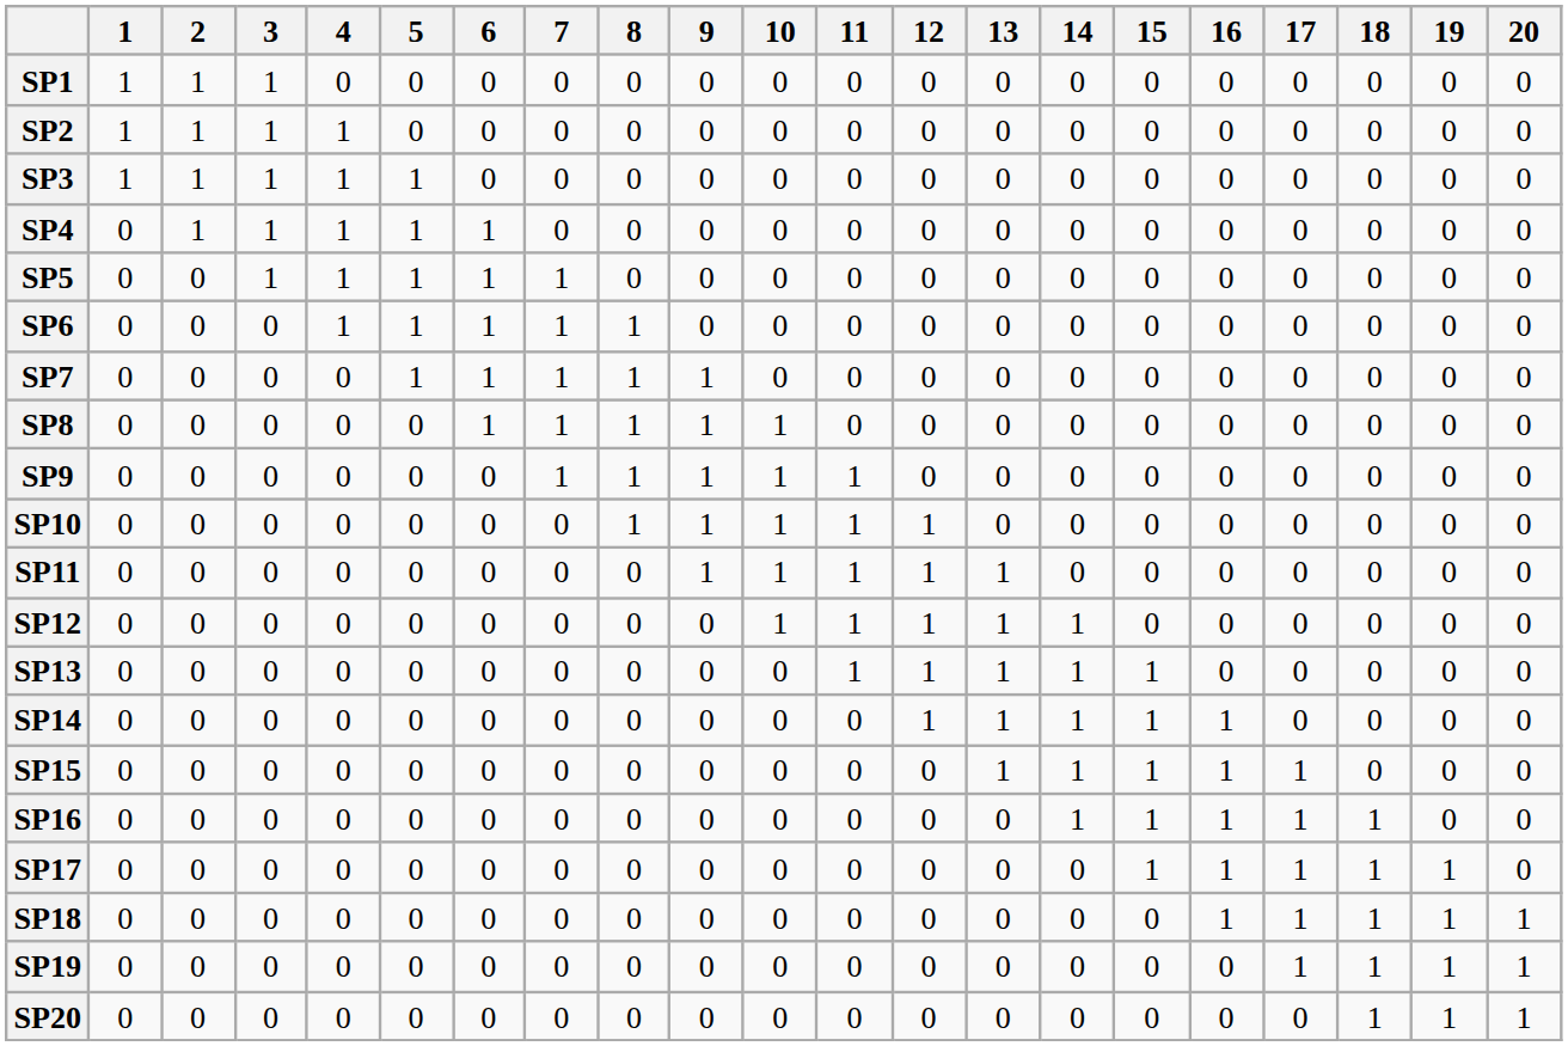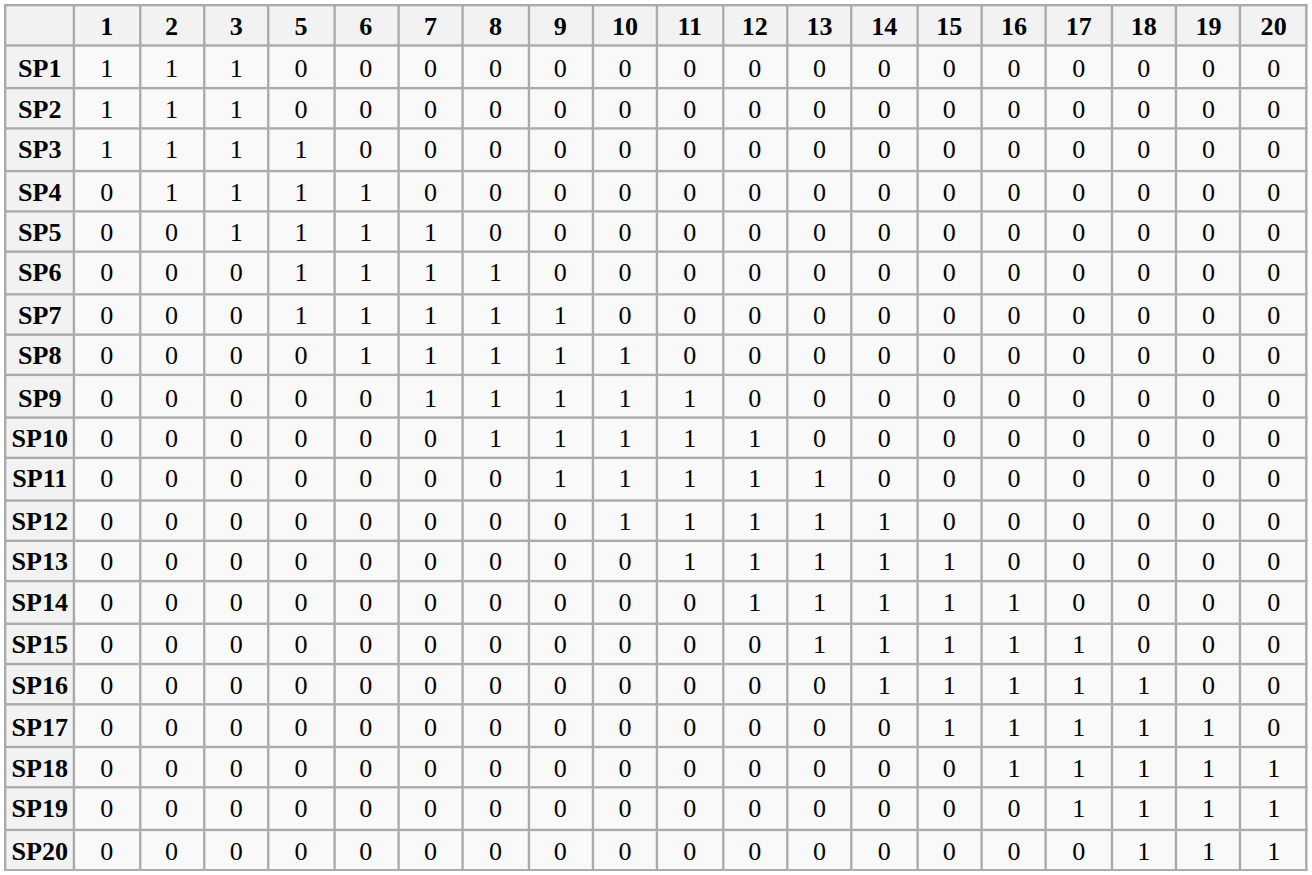 <table class="wikitable" style="text-align:center; font-size:11px; width:550px">
 <tr>
 <th></th>
 <th>1</th>
 <th>2</th>
 <th>3</th>
-<th>4</th>
 <th>5</th>
 <th>6</th>
 <th>7</th>
 <th>8</th>
 <th>9</th>
 <th>10</th>
 <th>11</th>
 <th>12</th>
 <th>13</th>
 <th>14</th>
 <th>15</th>
 <th>16</th>
 <th>17</th>
 <th>18</th>
 <th>19</th>
 <th>20</th>
 </tr>
 <tr>
 <th>SP1</th>
 <td width="5%">1</td>
 <td width="5%">1</td>
 <td width="5%">1</td>
 <td width="5%">0</td>
 <td width="5%">0</td>
 <td width="5%">0</td>
 <td width="5%">0</td>
 <td width="5%">0</td>
 <td width="5%">0</td>
 <td width="5%">0</td>
 <td width="5%">0</td>
 <td width="5%">0</td>
 <td width="5%">0</td>
 <td width="5%">0</td>
 <td width="5%">0</td>
 <td width="5%">0</td>
 <td width="5%">0</td>
 <td width="5%">0</td>
 <td width="5%">0</td>
-<td width="5%">0</td>
 </tr>
 <tr>
 <th>SP2</th>
-<td>1</td>
 <td>1</td>
 <td>1</td>
 <td>1</td>
 <td>0</td>
 <td>0</td>
 <td>0</td>
 <td>0</td>
 <td>0</td>
 <td>0</td>
 <td>0</td>
 <td>0</td>
 <td>0</td>
 <td>0</td>
 <td>0</td>
 <td>0</td>
 <td>0</td>
 <td>0</td>
 <td>0</td>
 <td>0</td>
 </tr>
 <tr>
 <th>SP3</th>
-<td>1</td>
 <td>1</td>
 <td>1</td>
 <td>1</td>
 <td>1</td>
 <td>0</td>
 <td>0</td>
 <td>0</td>
 <td>0</td>
 <td>0</td>
 <td>0</td>
 <td>0</td>
 <td>0</td>
 <td>0</td>
 <td>0</td>
 <td>0</td>
 <td>0</td>
 <td>0</td>
 <td>0</td>
 <td>0</td>
 </tr>
 <tr>
 <th>SP4</th>
 <td>0</td>
 <td>1</td>
 <td>1</td>
 <td>1</td>
 <td>1</td>
-<td>1</td>
 <td>0</td>
 <td>0</td>
 <td>0</td>
 <td>0</td>
 <td>0</td>
 <td>0</td>
 <td>0</td>
 <td>0</td>
 <td>0</td>
 <td>0</td>
 <td>0</td>
 <td>0</td>
 <td>0</td>
 <td>0</td>
 </tr>
 <tr>
 <th>SP5</th>
 <td>0</td>
 <td>0</td>
-<td>1</td>
 <td>1</td>
 <td>1</td>
 <td>1</td>
 <td>1</td>
 <td>0</td>
 <td>0</td>
 <td>0</td>
 <td>0</td>
 <td>0</td>
 <td>0</td>
 <td>0</td>
 <td>0</td>
 <td>0</td>
 <td>0</td>
 <td>0</td>
 <td>0</td>
 <td>0</td>
 </tr>
 <tr>
 <th>SP6</th>
 <td>0</td>
 <td>0</td>
 <td>0</td>
 <td>1</td>
 <td>1</td>
 <td>1</td>
 <td>1</td>
-<td>1</td>
 <td>0</td>
 <td>0</td>
 <td>0</td>
 <td>0</td>
 <td>0</td>
 <td>0</td>
 <td>0</td>
 <td>0</td>
 <td>0</td>
 <td>0</td>
 <td>0</td>
 <td>0</td>
 </tr>
 <tr>
 <th>SP7</th>
-<td>0</td>
 <td>0</td>
 <td>0</td>
 <td>0</td>
 <td>1</td>
 <td>1</td>
 <td>1</td>
 <td>1</td>
 <td>1</td>
 <td>0</td>
 <td>0</td>
 <td>0</td>
 <td>0</td>
 <td>0</td>
 <td>0</td>
 <td>0</td>
 <td>0</td>
 <td>0</td>
 <td>0</td>
 <td>0</td>
 </tr>
 <tr>
 <th>SP8</th>
 <td>0</td>
 <td>0</td>
 <td>0</td>
 <td>0</td>
-<td>0</td>
 <td>1</td>
 <td>1</td>
 <td>1</td>
 <td>1</td>
 <td>1</td>
 <td>0</td>
 <td>0</td>
 <td>0</td>
 <td>0</td>
 <td>0</td>
 <td>0</td>
 <td>0</td>
 <td>0</td>
 <td>0</td>
 <td>0</td>
 </tr>
 <tr>
 <th>SP9</th>
-<td>0</td>
 <td>0</td>
 <td>0</td>
 <td>0</td>
 <td>0</td>
 <td>0</td>
 <td>1</td>
 <td>1</td>
 <td>1</td>
 <td>1</td>
 <td>1</td>
 <td>0</td>
 <td>0</td>
 <td>0</td>
 <td>0</td>
 <td>0</td>
 <td>0</td>
 <td>0</td>
 <td>0</td>
 <td>0</td>
 </tr>
 <tr>
 <th>SP10</th>
 <td>0</td>
 <td>0</td>
 <td>0</td>
 <td>0</td>
 <td>0</td>
 <td>0</td>
-<td>0</td>
 <td>1</td>
 <td>1</td>
 <td>1</td>
 <td>1</td>
 <td>1</td>
 <td>0</td>
 <td>0</td>
 <td>0</td>
 <td>0</td>
 <td>0</td>
 <td>0</td>
 <td>0</td>
 <td>0</td>
 </tr>
 <tr>
 <th>SP11</th>
-<td>0</td>
 <td>0</td>
 <td>0</td>
 <td>0</td>
 <td>0</td>
 <td>0</td>
 <td>0</td>
 <td>0</td>
 <td>1</td>
 <td>1</td>
 <td>1</td>
 <td>1</td>
 <td>1</td>
 <td>0</td>
 <td>0</td>
 <td>0</td>
 <td>0</td>
 <td>0</td>
 <td>0</td>
 <td>0</td>
 </tr>
 <tr>
 <th>SP12</th>
 <td>0</td>
 <td>0</td>
 <td>0</td>
 <td>0</td>
 <td>0</td>
 <td>0</td>
 <td>0</td>
 <td>0</td>
-<td>0</td>
 <td>1</td>
 <td>1</td>
 <td>1</td>
 <td>1</td>
 <td>1</td>
 <td>0</td>
 <td>0</td>
 <td>0</td>
 <td>0</td>
 <td>0</td>
 <td>0</td>
 </tr>
 <tr>
 <th>SP13</th>
-<td>0</td>
 <td>0</td>
 <td>0</td>
 <td>0</td>
 <td>0</td>
 <td>0</td>
 <td>0</td>
 <td>0</td>
 <td>0</td>
 <td>0</td>
 <td>1</td>
 <td>1</td>
 <td>1</td>
 <td>1</td>
 <td>1</td>
 <td>0</td>
 <td>0</td>
 <td>0</td>
 <td>0</td>
 <td>0</td>
 </tr>
 <tr>
 <th>SP14</th>
 <td>0</td>
 <td>0</td>
 <td>0</td>
 <td>0</td>
 <td>0</td>
 <td>0</td>
 <td>0</td>
 <td>0</td>
 <td>0</td>
 <td>0</td>
-<td>0</td>
 <td>1</td>
 <td>1</td>
 <td>1</td>
 <td>1</td>
 <td>1</td>
 <td>0</td>
 <td>0</td>
 <td>0</td>
 <td>0</td>
 </tr>
 <tr>
 <th>SP15</th>
-<td>0</td>
 <td>0</td>
 <td>0</td>
 <td>0</td>
 <td>0</td>
 <td>0</td>
 <td>0</td>
 <td>0</td>
 <td>0</td>
 <td>0</td>
 <td>0</td>
 <td>0</td>
 <td>1</td>
 <td>1</td>
 <td>1</td>
 <td>1</td>
 <td>1</td>
 <td>0</td>
 <td>0</td>
 <td>0</td>
 </tr>
 <tr>
 <th>SP16</th>
 <td>0</td>
 <td>0</td>
 <td>0</td>
 <td>0</td>
 <td>0</td>
 <td>0</td>
 <td>0</td>
 <td>0</td>
 <td>0</td>
 <td>0</td>
 <td>0</td>
 <td>0</td>
-<td>0</td>
 <td>1</td>
 <td>1</td>
 <td>1</td>
 <td>1</td>
 <td>1</td>
 <td>0</td>
 <td>0</td>
 </tr>
 <tr>
 <th>SP17</th>
-<td>0</td>
 <td>0</td>
 <td>0</td>
 <td>0</td>
 <td>0</td>
 <td>0</td>
 <td>0</td>
 <td>0</td>
 <td>0</td>
 <td>0</td>
 <td>0</td>
 <td>0</td>
 <td>0</td>
 <td>0</td>
 <td>1</td>
 <td>1</td>
 <td>1</td>
 <td>1</td>
 <td>1</td>
 <td>0</td>
 </tr>
 <tr>
 <th>SP18</th>
 <td>0</td>
 <td>0</td>
 <td>0</td>
 <td>0</td>
 <td>0</td>
 <td>0</td>
 <td>0</td>
 <td>0</td>
 <td>0</td>
 <td>0</td>
 <td>0</td>
 <td>0</td>
 <td>0</td>
 <td>0</td>
-<td>0</td>
 <td>1</td>
 <td>1</td>
 <td>1</td>
 <td>1</td>
 <td>1</td>
 </tr>
 <tr>
 <th>SP19</th>
-<td>0</td>
 <td>0</td>
 <td>0</td>
 <td>0</td>
 <td>0</td>
 <td>0</td>
 <td>0</td>
 <td>0</td>
 <td>0</td>
 <td>0</td>
 <td>0</td>
 <td>0</td>
 <td>0</td>
 <td>0</td>
 <td>0</td>
 <td>0</td>
 <td>1</td>
 <td>1</td>
 <td>1</td>
 <td>1</td>
 </tr>
 <tr>
 <th>SP20</th>
 <td>0</td>
 <td>0</td>
 <td>0</td>
 <td>0</td>
 <td>0</td>
 <td>0</td>
 <td>0</td>
 <td>0</td>
 <td>0</td>
 <td>0</td>
 <td>0</td>
 <td>0</td>
 <td>0</td>
 <td>0</td>
 <td>0</td>
 <td>0</td>
-<td>0</td>
 <td>1</td>
 <td>1</td>
 <td>1</td>
 </tr>
 </table>
